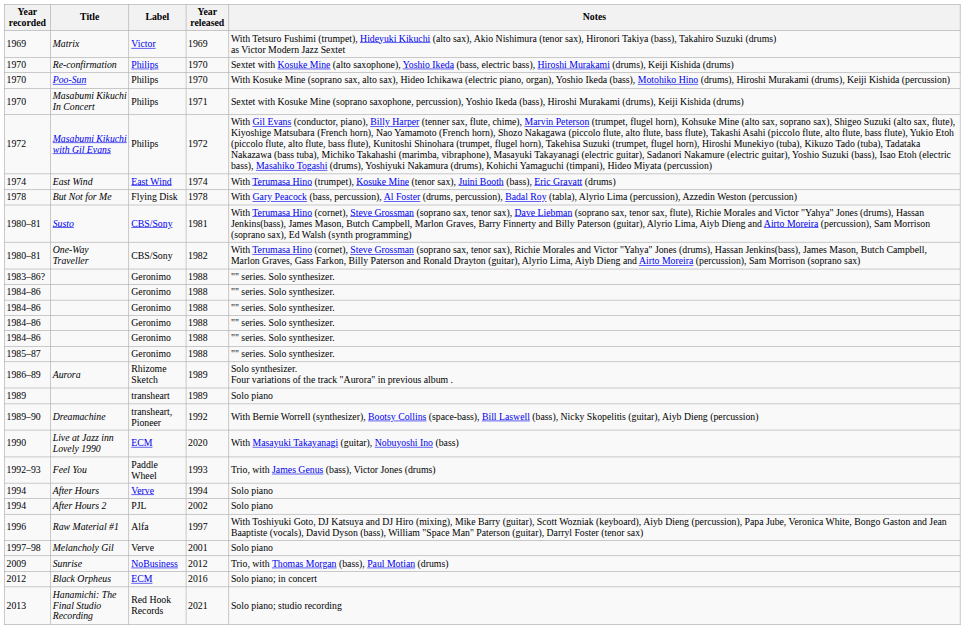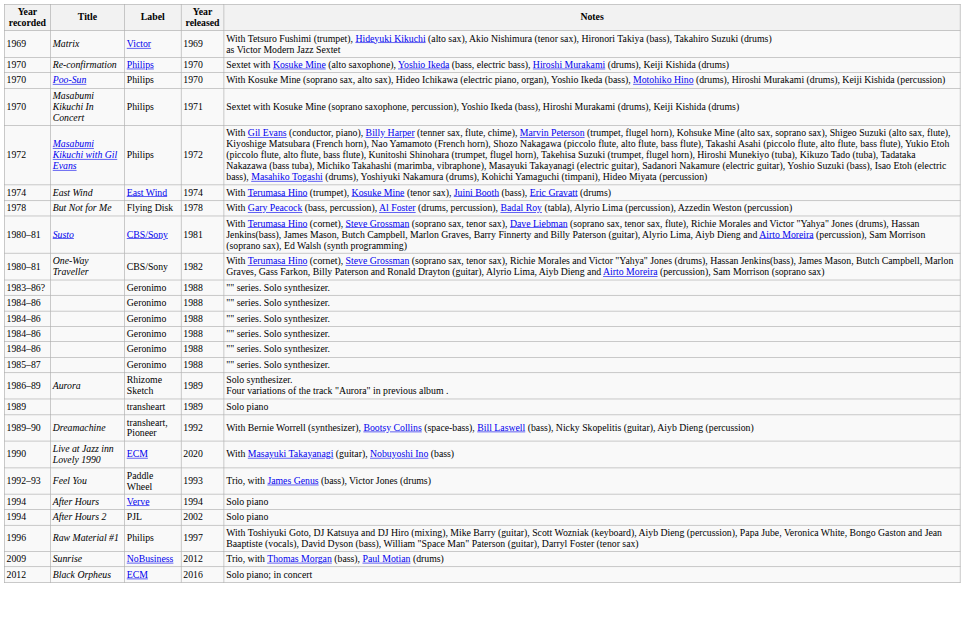 <table class="wikitable sortable">
 <tr>
 <th>Year recorded</th>
 <th>Title</th>
 <th>Label</th>
 <th>Year released</th>
 <th>Notes</th>
 </tr>
 <tr>
 <td>1969</td>
 <td><em>Matrix</em></td>
 <td><a href='#'>Victor</a></td>
 <td>1969</td>
 <td>With Tetsuro Fushimi (trumpet), <a href='#'>Hideyuki Kikuchi</a> (alto sax), Akio Nishimura (tenor sax), Hironori Takiya (bass), Takahiro Suzuki (drums)<br>as Victor Modern Jazz Sextet</td>
 </tr>
 <tr>
 <td>1970</td>
 <td><em>Re-confirmation</em></td>
 <td><a href='#'>Philips</a></td>
 <td>1970</td>
 <td>Sextet with <a href='#'>Kosuke Mine</a> (alto saxophone), <a href='#'>Yoshio Ikeda</a> (bass, electric bass), <a href='#'>Hiroshi Murakami</a> (drums), Keiji Kishida (drums)</td>
 </tr>
 <tr>
 <td>1970</td>
 <td><em><a href='#'>Poo-Sun</a></em></td>
 <td>Philips</td>
 <td>1970</td>
 <td>With Kosuke Mine (soprano sax, alto sax), Hideo Ichikawa (electric piano, organ), Yoshio Ikeda (bass), <a href='#'>Motohiko Hino</a> (drums), Hiroshi Murakami (drums), Keiji Kishida (percussion)</td>
 </tr>
 <tr>
 <td>1970</td>
 <td><em>Masabumi Kikuchi In Concert</em></td>
 <td>Philips</td>
 <td>1971</td>
 <td>Sextet with Kosuke Mine (soprano saxophone, percussion), Yoshio Ikeda (bass), Hiroshi Murakami (drums), Keiji Kishida (drums)</td>
 </tr>
 <tr>
 <td>1972</td>
 <td><em><a href='#'>Masabumi Kikuchi with Gil Evans</a></em></td>
 <td>Philips</td>
 <td>1972</td>
 <td>With <a href='#'>Gil Evans</a> (conductor, piano), <a href='#'>Billy Harper</a> (tenner sax, flute, chime), <a href='#'>Marvin Peterson</a> (trumpet, flugel horn), Kohsuke Mine (alto sax, soprano sax), Shigeo Suzuki (alto sax, flute), Kiyoshige Matsubara (French horn), Nao Yamamoto (French horn), Shozo Nakagawa (piccolo flute, alto flute, bass flute), Takashi Asahi (piccolo flute, alto flute, bass flute), Yukio Etoh (piccolo flute, alto flute, bass flute), Kunitoshi Shinohara (trumpet, flugel horn), Takehisa Suzuki (trumpet, flugel horn), Hiroshi Munekiyo (tuba), Kikuzo Tado (tuba), Tadataka Nakazawa (bass tuba), Michiko Takahashi (marimba, vibraphone), Masayuki Takayanagi (electric guitar), Sadanori Nakamure (electric guitar), Yoshio Suzuki (bass), Isao Etoh (electric bass), <a href='#'>Masahiko Togashi</a> (drums), Yoshiyuki Nakamura (drums), Kohichi Yamaguchi (timpani), Hideo Miyata (percussion)</td>
 </tr>
 <tr>
 <td>1974</td>
 <td><em>East Wind</em></td>
 <td><a href='#'>East Wind</a></td>
 <td>1974</td>
 <td>With <a href='#'>Terumasa Hino</a> (trumpet), <a href='#'>Kosuke Mine</a> (tenor sax), <a href='#'>Juini Booth</a> (bass), <a href='#'>Eric Gravatt</a> (drums)</td>
 </tr>
 <tr>
 <td>1978</td>
 <td><em>But Not for Me</em></td>
 <td>Flying Disk</td>
 <td>1978</td>
 <td>With <a href='#'>Gary Peacock</a> (bass, percussion), <a href='#'>Al Foster</a> (drums, percussion), <a href='#'>Badal Roy</a> (tabla), Alyrio Lima (percussion), Azzedin Weston (percussion)</td>
 </tr>
 <tr>
 <td>1980–81</td>
 <td><em><a href='#'>Susto</a></em></td>
 <td><a href='#'>CBS/Sony</a></td>
 <td>1981</td>
 <td>With <a href='#'>Terumasa Hino</a> (cornet), <a href='#'>Steve Grossman</a> (soprano sax, tenor sax), <a href='#'>Dave Liebman</a> (soprano sax, tenor sax, flute), Richie Morales and Victor "Yahya" Jones (drums), Hassan Jenkins(bass), James Mason, Butch Campbell, Marlon Graves, Barry Finnerty and Billy Paterson (guitar), Alyrio Lima, Aiyb Dieng and <a href='#'>Airto Moreira</a> (percussion), Sam Morrison (soprano sax), Ed Walsh (synth programming)</td>
 </tr>
 <tr>
 <td>1980–81</td>
 <td><em>One-Way Traveller</em></td>
 <td>CBS/Sony</td>
 <td>1982</td>
 <td>With <a href='#'>Terumasa Hino</a> (cornet), <a href='#'>Steve Grossman</a> (soprano sax, tenor sax), Richie Morales and Victor "Yahya" Jones (drums), Hassan Jenkins(bass), James Mason, Butch Campbell, Marlon Graves, Gass Farkon, Billy Paterson and Ronald Drayton (guitar), Alyrio Lima, Aiyb Dieng and <a href='#'>Airto Moreira</a> (percussion), Sam Morrison (soprano sax)</td>
 </tr>
 <tr>
 <td>1983–86?</td>
 <td><em></em></td>
 <td>Geronimo</td>
 <td>1988</td>
 <td>"" series. Solo synthesizer.</td>
 </tr>
 <tr>
 <td>1984–86</td>
 <td><em></em></td>
 <td>Geronimo</td>
 <td>1988</td>
 <td>"" series. Solo synthesizer.</td>
 </tr>
 <tr>
 <td>1984–86</td>
 <td><em></em></td>
 <td>Geronimo</td>
 <td>1988</td>
 <td>"" series. Solo synthesizer.</td>
 </tr>
 <tr>
 <td>1984–86</td>
 <td><em></em></td>
 <td>Geronimo</td>
 <td>1988</td>
 <td>"" series. Solo synthesizer.</td>
 </tr>
 <tr>
 <td>1984–86</td>
 <td><em></em></td>
 <td>Geronimo</td>
 <td>1988</td>
 <td>"" series. Solo synthesizer.</td>
 </tr>
 <tr>
 <td>1985–87</td>
 <td><em></em></td>
 <td>Geronimo</td>
 <td>1988</td>
 <td>"" series. Solo synthesizer.</td>
 </tr>
 <tr>
 <td>1986–89</td>
 <td><em>Aurora</em></td>
 <td>Rhizome Sketch</td>
 <td>1989</td>
 <td>Solo synthesizer. <br>Four variations of the track "Aurora" in previous album <em></em>.</td>
 </tr>
 <tr>
 <td>1989</td>
 <td><em></em></td>
 <td>transheart</td>
 <td>1989</td>
 <td>Solo piano</td>
 </tr>
 <tr>
 <td>1989–90</td>
 <td><em>Dreamachine</em></td>
 <td>transheart, Pioneer</td>
 <td>1992</td>
 <td>With Bernie Worrell (synthesizer), <a href='#'>Bootsy Collins</a> (space-bass), <a href='#'>Bill Laswell</a> (bass), Nicky Skopelitis (guitar), Aiyb Dieng (percussion)</td>
 </tr>
 <tr>
 <td>1990</td>
 <td><em>Live at Jazz inn Lovely 1990</em></td>
 <td><a href='#'>ECM</a></td>
 <td>2020</td>
 <td>With <a href='#'>Masayuki Takayanagi</a> (guitar), <a href='#'>Nobuyoshi Ino</a> (bass)</td>
 </tr>
 <tr>
 <td>1992–93</td>
 <td><em>Feel You</em></td>
 <td>Paddle Wheel</td>
 <td>1993</td>
 <td>Trio, with <a href='#'>James Genus</a> (bass), Victor Jones (drums)</td>
 </tr>
 <tr>
 <td>1994</td>
 <td><em>After Hours</em></td>
 <td><a href='#'>Verve</a></td>
 <td>1994</td>
 <td>Solo piano</td>
 </tr>
 <tr>
 <td>1994</td>
 <td><em>After Hours 2</em></td>
 <td>PJL</td>
 <td>2002</td>
 <td>Solo piano</td>
 </tr>
 <tr>
 <td>1996</td>
 <td><em>Raw Material #1</em></td>
-<td>Alfa</td>
+<td>Philips</td>
 <td>1997</td>
 <td>With Toshiyuki Goto, DJ Katsuya and DJ Hiro (mixing), Mike Barry (guitar), Scott Wozniak (keyboard), Aiyb Dieng (percussion), Papa Jube, Veronica White, Bongo Gaston and Jean Baaptiste (vocals), David Dyson (bass), William "Space Man" Paterson (guitar), Darryl Foster (tenor sax)</td>
-</tr>
-<tr>
-<td>1997–98</td>
-<td><em>Melancholy Gil</em></td>
-<td>Verve</td>
-<td>2001</td>
-<td>Solo piano</td>
 </tr>
 <tr>
 <td>2009</td>
 <td><em>Sunrise</em></td>
 <td><a href='#'>NoBusiness</a></td>
 <td>2012</td>
 <td>Trio, with <a href='#'>Thomas Morgan</a> (bass), <a href='#'>Paul Motian</a> (drums)</td>
 </tr>
 <tr>
 <td>2012</td>
 <td><em>Black Orpheus</em></td>
 <td><a href='#'>ECM</a></td>
 <td>2016</td>
 <td>Solo piano; in concert</td>
 </tr>
-<tr>
-<td>2013</td>
-<td><em>Hanamichi: The Final Studio Recording</em></td>
-<td>Red Hook Records</td>
-<td>2021</td>
-<td>Solo piano; studio recording</td>
-</tr>
 </table>
